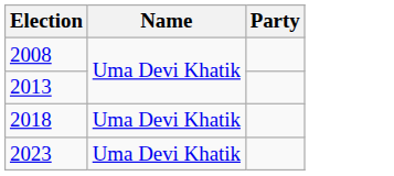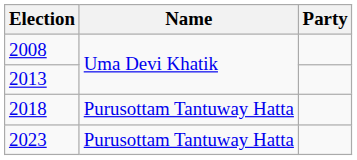 <table class="wikitable sortable">
 <tr>
 <th>Election</th>
 <th>Name</th>
 <th colspan=2>Party</th>
 </tr>
 <tr>
 <td><a href='#'>2008</a></td>
 <td rowspan=2><a href='#'>Uma Devi Khatik</a></td>
 <td></td>
 </tr>
 <tr>
 <td><a href='#'>2013</a></td>
 </tr>
 <tr>
 <td><a href='#'>2018</a></td>
-<td><a href='#'>Uma Devi Khatik</a></td>
+<td><a href='#'>Purusottam Tantuway Hatta</a></td>
 <td></td>
 </tr>
 <tr>
 <td><a href='#'>2023</a></td>
-<td><a href='#'>Uma Devi Khatik</a></td>
+<td><a href='#'>Purusottam Tantuway Hatta</a></td>
 </tr>
 </table>
